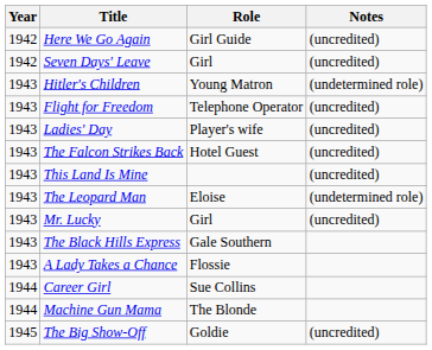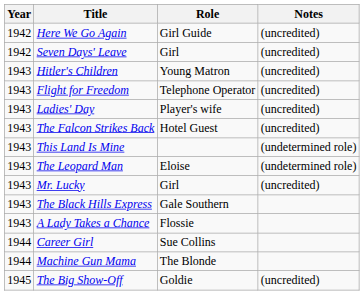 <table class="wikitable sortable">
 <tr>
 <th>Year</th>
 <th>Title</th>
 <th>Role</th>
 <th class="unsortable">Notes</th>
 </tr>
 <tr>
 <td>1942</td>
 <td><em><a href='#'>Here We Go Again</a></em></td>
 <td>Girl Guide</td>
 <td>(uncredited)</td>
 </tr>
 <tr>
 <td>1942</td>
 <td><em><a href='#'>Seven Days' Leave</a></em></td>
 <td>Girl</td>
 <td>(uncredited)</td>
 </tr>
 <tr>
 <td>1943</td>
 <td><em><a href='#'>Hitler's Children</a></em></td>
 <td>Young Matron</td>
-<td>(undetermined role)</td>
+<td>(uncredited)</td>
 </tr>
 <tr>
 <td>1943</td>
 <td><em><a href='#'>Flight for Freedom</a></em></td>
 <td>Telephone Operator</td>
 <td>(uncredited)</td>
 </tr>
 <tr>
 <td>1943</td>
 <td><em><a href='#'>Ladies' Day</a></em></td>
 <td>Player's wife</td>
 <td>(uncredited)</td>
 </tr>
 <tr>
 <td>1943</td>
 <td><em><a href='#'>The Falcon Strikes Back</a></em></td>
 <td>Hotel Guest</td>
 <td>(uncredited)</td>
 </tr>
 <tr>
 <td>1943</td>
 <td><em><a href='#'>This Land Is Mine</a></em></td>
 <td></td>
-<td>(uncredited)</td>
+<td>(undetermined role)</td>
 </tr>
 <tr>
 <td>1943</td>
 <td><em><a href='#'>The Leopard Man</a></em></td>
 <td>Eloise</td>
 <td>(undetermined role)</td>
 </tr>
 <tr>
 <td>1943</td>
 <td><em><a href='#'>Mr. Lucky</a></em></td>
 <td>Girl</td>
 <td>(uncredited)</td>
 </tr>
 <tr>
 <td>1943</td>
 <td><em><a href='#'>The Black Hills Express</a></em></td>
 <td>Gale Southern</td>
 <td></td>
 </tr>
 <tr>
 <td>1943</td>
 <td><em><a href='#'>A Lady Takes a Chance</a></em></td>
 <td>Flossie</td>
 <td></td>
 </tr>
 <tr>
 <td>1944</td>
 <td><em><a href='#'>Career Girl</a></em></td>
 <td>Sue Collins</td>
 <td></td>
 </tr>
 <tr>
 <td>1944</td>
 <td><em><a href='#'>Machine Gun Mama</a></em></td>
 <td>The Blonde</td>
 <td></td>
 </tr>
 <tr>
 <td>1945</td>
 <td><em><a href='#'>The Big Show-Off</a></em></td>
 <td>Goldie</td>
 <td>(uncredited)</td>
 </tr>
 </table>
